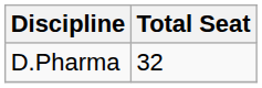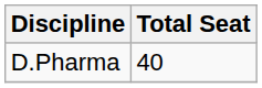 <table class="wikitable">
 <tr>
 <th>Discipline</th>
 <th>Total Seat</th>
 </tr>
 <tr>
 <td>D.Pharma</td>
-<td>32</td>
+<td>40</td>
 </tr>
 <tr>
 </tr>
 </table>
